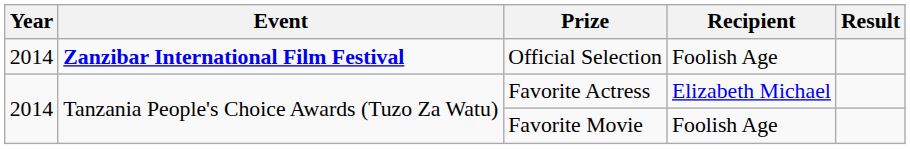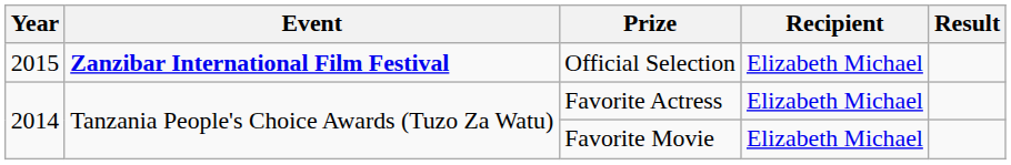 <table class="wikitable">
 <tr>
 <th>Year</th>
 <th>Event</th>
 <th>Prize</th>
 <th>Recipient</th>
 <th>Result</th>
 </tr>
 <tr>
-<td>2014</td>
+<td>2015</td>
 <td><strong><a href='#'>Zanzibar International Film Festival</a></strong></td>
 <td>Official Selection</td>
-<td>Foolish Age</td>
+<td><a href='#'>Elizabeth Michael</a></td>
 <td></td>
 </tr>
 <tr>
 <td rowspan=2>2014</td>
 <td rowspan=2>Tanzania People's Choice Awards (Tuzo Za Watu)</td>
 <td>Favorite Actress</td>
 <td><a href='#'>Elizabeth Michael</a></td>
 <td></td>
 </tr>
 <tr>
 <td>Favorite Movie</td>
-<td>Foolish Age</td>
+<td><a href='#'>Elizabeth Michael</a></td>
 <td></td>
 </tr>
 </table>
